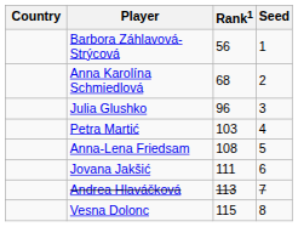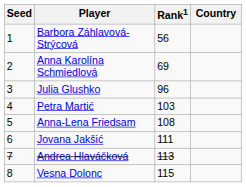 <table class="sortable wikitable">
 <tr>
-<th width="70">Country</th>
+<th>Seed</th>
 <th width="175">Player</th>
 <th>Rank<sup>1</sup></th>
-<th>Seed</th>
+<th width="70">Country</th>
 </tr>
 <tr>
-<td></td>
+<td>1</td>
 <td><a href='#'>Barbora Záhlavová-Strýcová</a></td>
 <td>56</td>
-<td>1</td>
+<td></td>
 </tr>
 <tr>
+<td>2</td>
+<td><a href='#'>Anna Karolína Schmiedlová</a></td>
+<td>69</td>
 <td></td>
-<td><a href='#'>Anna Karolína Schmiedlová</a></td>
-<td>68</td>
-<td>2</td>
 </tr>
 <tr>
-<td></td>
+<td>3</td>
 <td><a href='#'>Julia Glushko</a></td>
 <td>96</td>
-<td>3</td>
+<td></td>
 </tr>
 <tr>
-<td></td>
+<td>4</td>
 <td><a href='#'>Petra Martić</a></td>
 <td>103</td>
-<td>4</td>
+<td></td>
 </tr>
 <tr>
-<td></td>
+<td>5</td>
 <td><a href='#'>Anna-Lena Friedsam</a></td>
 <td>108</td>
-<td>5</td>
+<td></td>
 </tr>
 <tr>
-<td></td>
+<td>6</td>
 <td><a href='#'>Jovana Jakšić</a></td>
 <td>111</td>
-<td>6</td>
+<td></td>
 </tr>
 <tr>
-<td><s></s></td>
+<td><s>7</s></td>
 <td><s><a href='#'>Andrea Hlaváčková</a></s></td>
 <td><s>113</s></td>
-<td><s>7</s></td>
+<td><s></s></td>
 </tr>
 <tr>
-<td></td>
+<td>8</td>
 <td><a href='#'>Vesna Dolonc</a></td>
 <td>115</td>
-<td>8</td>
+<td></td>
 </tr>
 </table>
